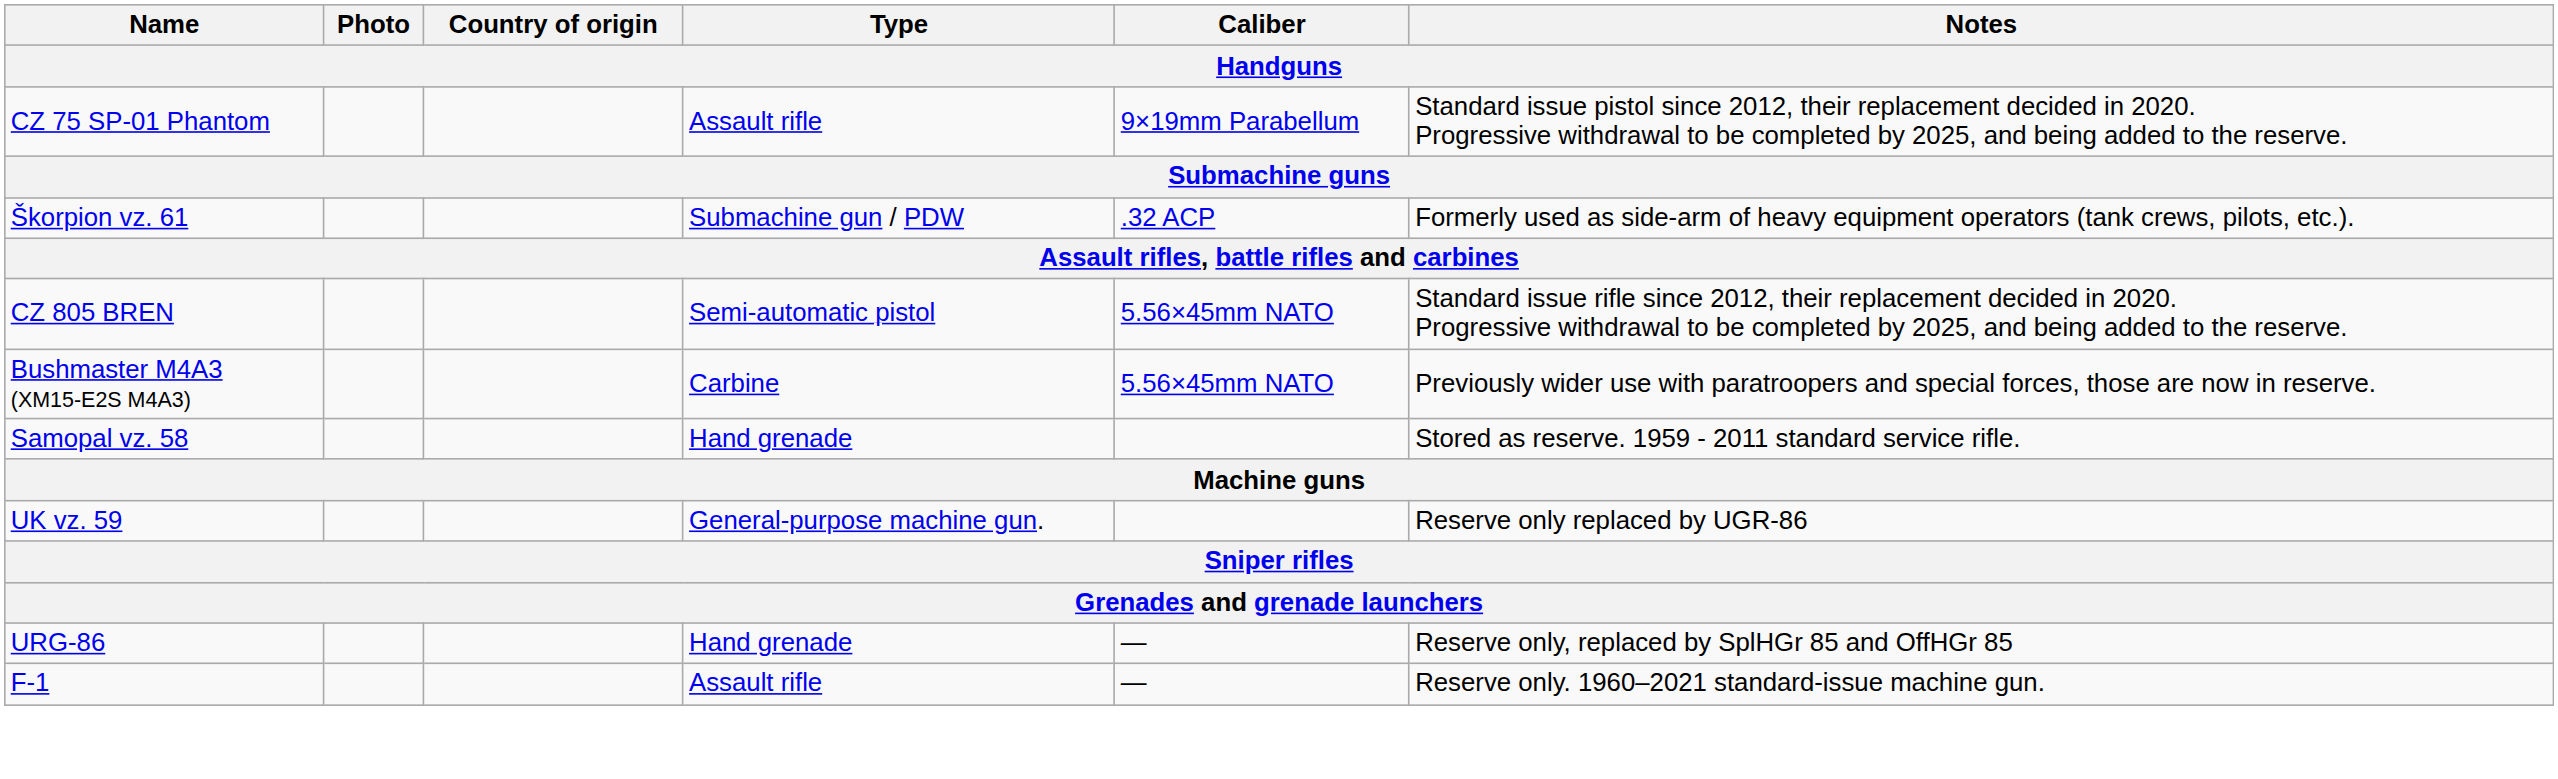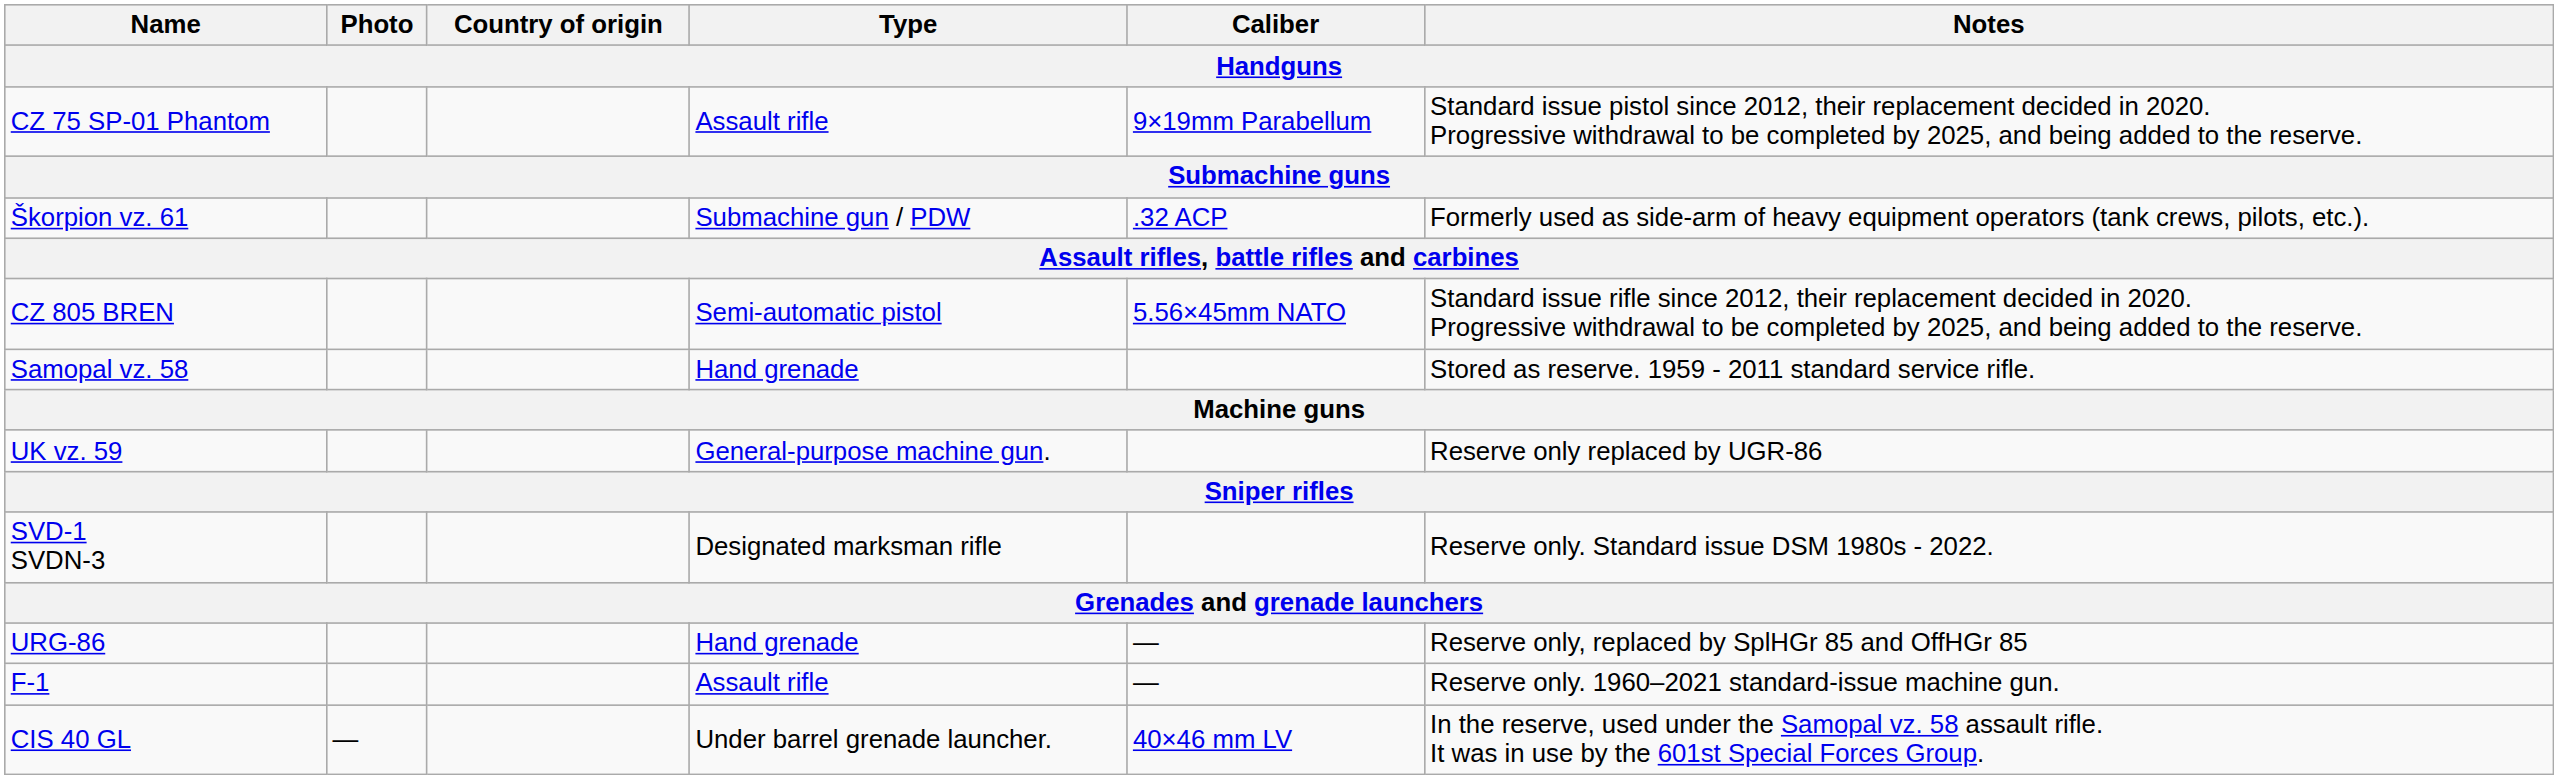 <table class="wikitable" border="0" width="100%">
 <tr>
 <th>Name</th>
 <th>Photo</th>
 <th>Country of origin</th>
 <th>Type</th>
 <th>Caliber</th>
 <th>Notes</th>
 </tr>
 <tr>
 <th colspan="6"><a href='#'>Handguns</a></th>
 </tr>
 <tr>
 <td><a href='#'>CZ 75 SP-01 Phantom</a></td>
 <td></td>
 <td></td>
 <td><a href='#'>Assault rifle</a></td>
 <td><a href='#'>9×19mm Parabellum</a></td>
 <td>Standard issue pistol since 2012, their replacement decided in 2020.<br>Progressive withdrawal to be completed by 2025, and being added to the reserve.</td>
 </tr>
 <tr>
 <th colspan="6"><a href='#'>Submachine guns</a></th>
 </tr>
 <tr>
 <td><a href='#'>Škorpion vz. 61</a></td>
 <td></td>
 <td></td>
 <td><a href='#'>Submachine gun</a> / <a href='#'>PDW</a></td>
 <td><a href='#'>.32 ACP</a></td>
 <td>Formerly used as side-arm of heavy equipment operators (tank crews, pilots, etc.).</td>
 </tr>
 <tr>
 <th colspan="6"><a href='#'>Assault rifles</a>, <a href='#'>battle rifles</a> and <a href='#'>carbines</a></th>
 </tr>
 <tr>
 <td><a href='#'>CZ 805 BREN</a></td>
 <td></td>
 <td></td>
 <td><a href='#'>Semi-automatic pistol</a></td>
 <td><a href='#'>5.56×45mm NATO</a></td>
 <td>Standard issue rifle since 2012, their replacement decided in 2020.<br>Progressive withdrawal to be completed by 2025, and being added to the reserve.</td>
 </tr>
 <tr>
-<td><a href='#'>Bushmaster M4A3</a><br><small>(XM15-E2S M4A3)</small></td>
-<td></td>
-<td></td>
-<td><a href='#'>Carbine</a></td>
-<td><a href='#'>5.56×45mm NATO</a></td>
-<td>Previously wider use with paratroopers and special forces, those are now in reserve.</td>
-</tr>
-<tr>
 <td><a href='#'>Samopal vz. 58</a></td>
 <td></td>
 <td></td>
 <td><a href='#'>Hand grenade</a></td>
 <td></td>
 <td>Stored as reserve. 1959 - 2011 standard service rifle.</td>
 </tr>
 <tr>
 <th colspan="6">Machine guns</th>
 </tr>
 <tr>
 <td><a href='#'>UK vz. 59</a></td>
 <td></td>
 <td></td>
 <td><a href='#'>General-purpose machine gun</a>.</td>
 <td></td>
 <td>Reserve only replaced by UGR-86</td>
 </tr>
 <tr>
 <th colspan="6"><a href='#'>Sniper rifles</a></th>
 </tr>
 <tr>
+<td><a href='#'>SVD-1</a><br>SVDN-3</td>
+<td></td>
+<td></td>
+<td>Designated marksman rifle</td>
+<td></td>
+<td>Reserve only. Standard issue DSM 1980s - 2022.</td>
+</tr>
+<tr>
 <th colspan="6"><a href='#'>Grenades</a> and <a href='#'>grenade launchers</a></th>
 </tr>
 <tr>
 <td><a href='#'>URG-86</a></td>
 <td></td>
 <td></td>
 <td><a href='#'>Hand grenade</a></td>
 <td>—</td>
 <td>Reserve only, replaced by SplHGr 85 and OffHGr 85</td>
 </tr>
 <tr>
 <td><a href='#'>F-1</a></td>
 <td></td>
 <td></td>
 <td><a href='#'>Assault rifle</a></td>
 <td>—</td>
 <td>Reserve only. 1960–2021 standard-issue machine gun.</td>
 </tr>
+<tr>
+<td><a href='#'>CIS 40 GL</a></td>
+<td>—</td>
+<td></td>
+<td>Under barrel grenade launcher.</td>
+<td><a href='#'>40×46 mm LV</a></td>
+<td>In the reserve, used under the <a href='#'>Samopal vz. 58</a> assault rifle.<br>It was in use by the <a href='#'>601st Special Forces Group</a>.</td>
+</tr>
 </table>
